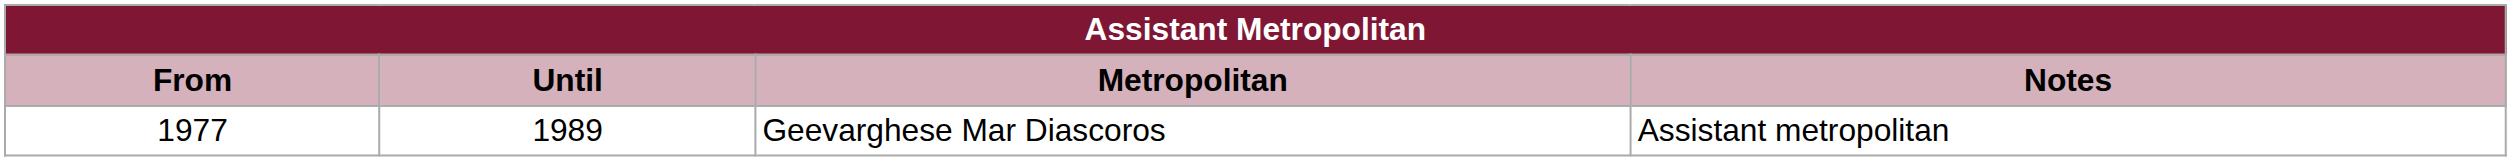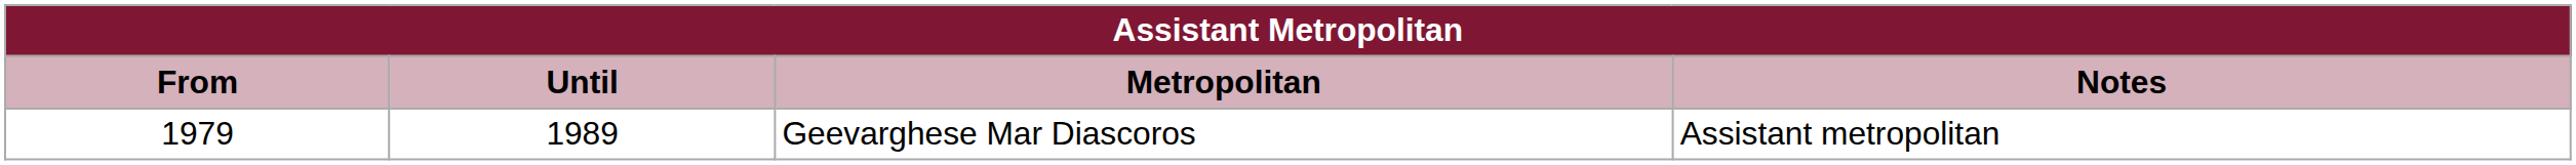 <table class="wikitable" style="width: 100%;">
 <tr>
 <th colspan="4" style="background-color: #7F1734; color: white;">Assistant Metropolitan</th>
 </tr>
 <tr>
 <th style="background-color: #D4B1BB; width: 15%;">From</th>
 <th style="background-color: #D4B1BB; width: 15%;">Until</th>
 <th style="background-color: #D4B1BB; width: 35%;">Metropolitan</th>
 <th style="background-color: #D4B1BB; width: 35%;">Notes</th>
 </tr>
 <tr valign="top" style="background-color: white;">
-<td style="text-align: center;">1977</td>
+<td style="text-align: center;">1979</td>
 <td style="text-align: center;">1989</td>
 <td>Geevarghese Mar Diascoros</td>
 <td>Assistant metropolitan</td>
 </tr>
 </table>
